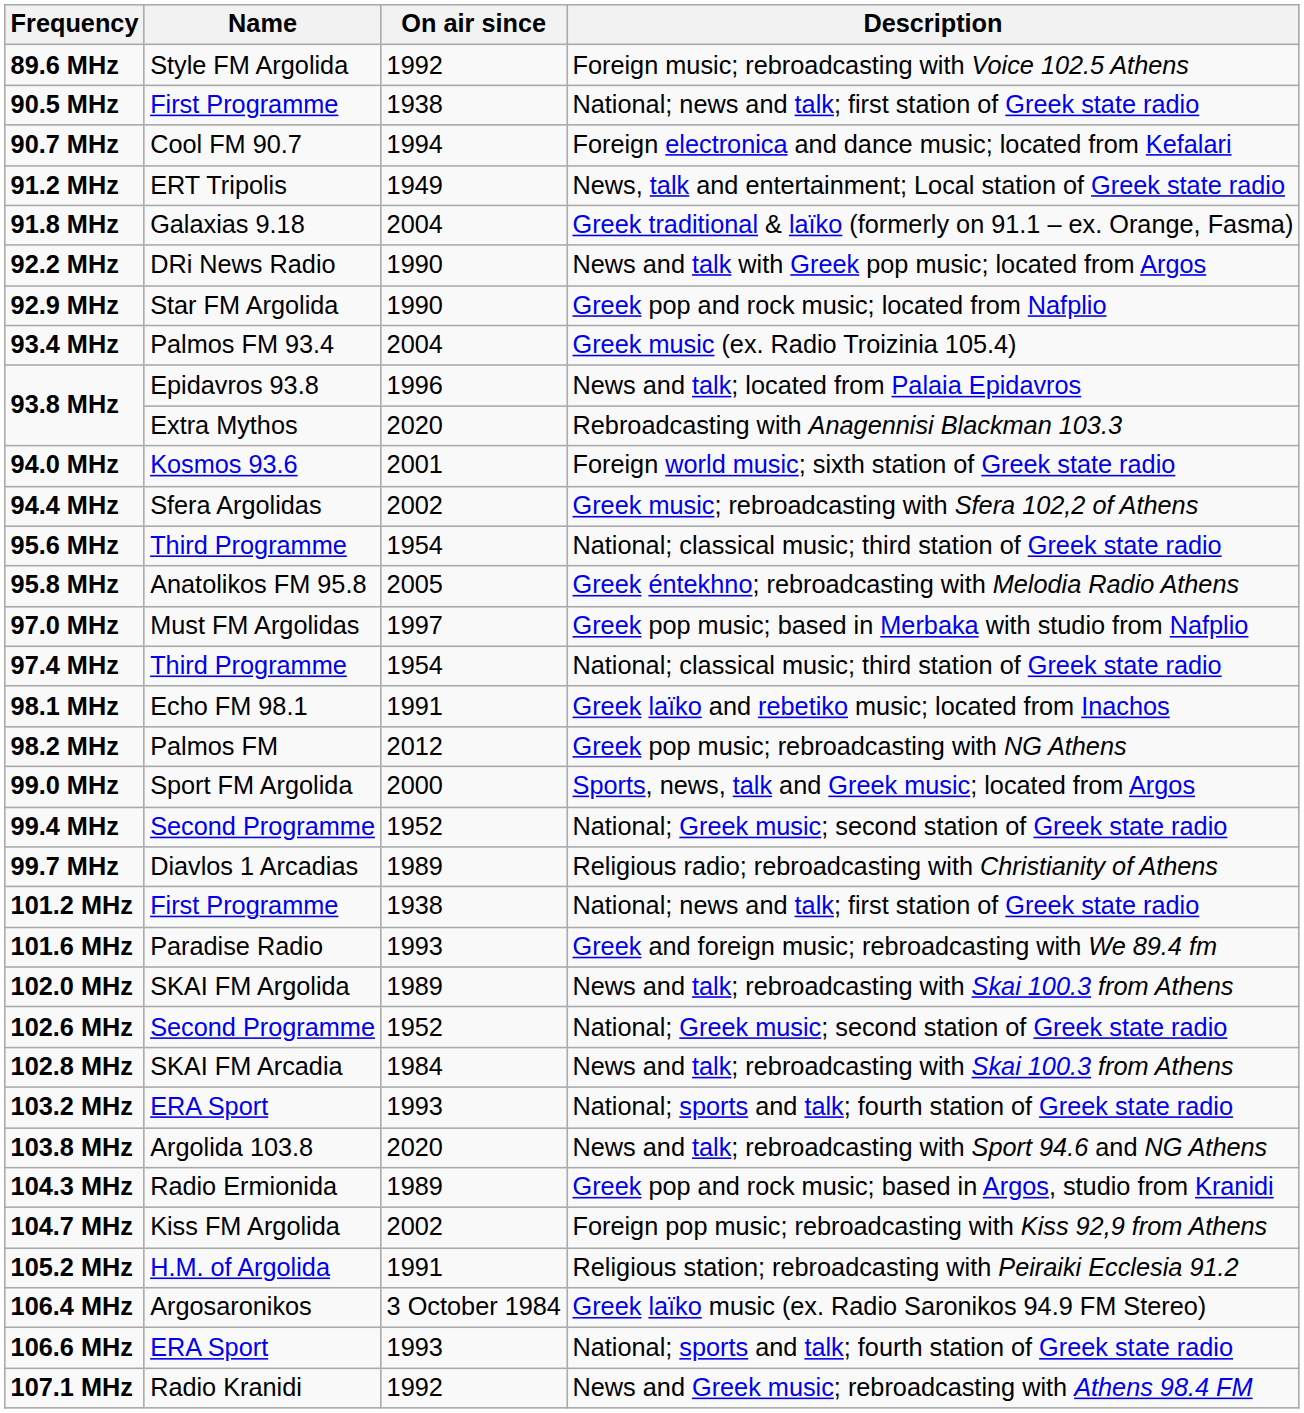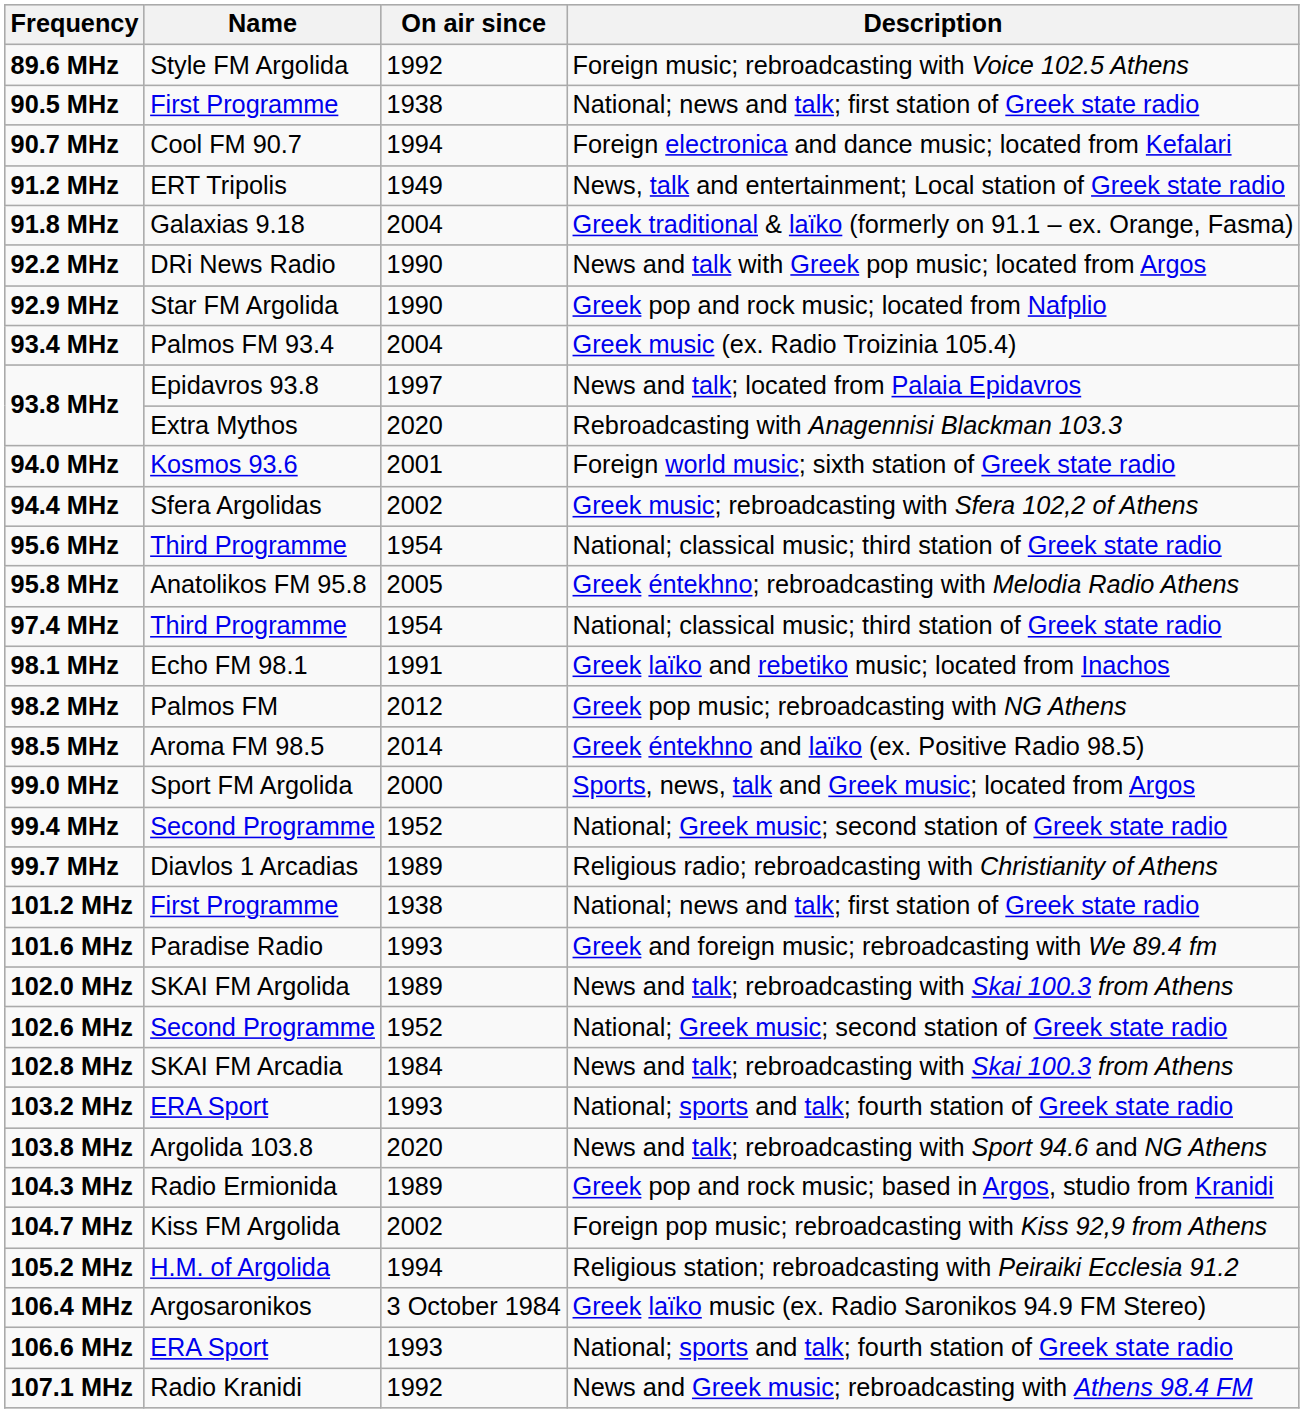 <table class="wikitable">
 <tr>
 <th>Frequency</th>
 <th>Name</th>
 <th>On air since</th>
 <th>Description</th>
 </tr>
 <tr>
 <td><strong>89.6 MHz</strong></td>
 <td>Style FM Argolida</td>
 <td>1992</td>
 <td>Foreign music; rebroadcasting with <em>Voice 102.5 Athens</em></td>
 </tr>
 <tr>
 <td><strong>90.5 MHz</strong></td>
 <td><a href='#'>First Programme</a></td>
 <td>1938</td>
 <td>National; news and <a href='#'>talk</a>; first station of <a href='#'>Greek state radio</a></td>
 </tr>
 <tr>
 <td><strong>90.7 MHz</strong></td>
 <td>Cool FM 90.7</td>
 <td>1994</td>
 <td>Foreign <a href='#'>electronica</a> and dance music; located from <a href='#'>Kefalari</a></td>
 </tr>
 <tr>
 <td><strong>91.2 MHz</strong></td>
 <td>ERT Tripolis</td>
 <td>1949</td>
 <td>News, <a href='#'>talk</a> and entertainment; Local station of <a href='#'>Greek state radio</a></td>
 </tr>
 <tr>
 <td><strong>91.8 MHz</strong></td>
 <td>Galaxias 9.18</td>
 <td>2004</td>
 <td><a href='#'>Greek traditional</a> & <a href='#'>laïko</a> (formerly on 91.1 – ex. Orange, Fasma)</td>
 </tr>
 <tr>
 <td><strong>92.2 MHz</strong></td>
 <td>DRi News Radio</td>
 <td>1990</td>
 <td>News and <a href='#'>talk</a> with <a href='#'>Greek</a> pop music; located from <a href='#'>Argos</a></td>
 </tr>
 <tr>
 <td><strong>92.9 MHz</strong></td>
 <td>Star FM Argolida</td>
 <td>1990</td>
 <td><a href='#'>Greek</a> pop and rock music; located from <a href='#'>Nafplio</a></td>
 </tr>
 <tr>
 <td><strong>93.4 MHz</strong></td>
 <td>Palmos FM 93.4</td>
 <td>2004</td>
 <td><a href='#'>Greek music</a> (ex. Radio Troizinia 105.4)</td>
 </tr>
 <tr>
 <td rowspan="2"><strong>93.8 MHz</strong></td>
 <td>Epidavros 93.8</td>
-<td>1996</td>
+<td>1997</td>
 <td>News and <a href='#'>talk</a>; located from <a href='#'>Palaia Epidavros</a></td>
 </tr>
 <tr>
 <td>Extra Mythos</td>
 <td>2020</td>
 <td>Rebroadcasting with <em>Anagennisi Blackman 103.3</em></td>
 </tr>
 <tr>
 <td><strong>94.0 MHz</strong></td>
 <td><a href='#'>Kosmos 93.6</a></td>
 <td>2001</td>
 <td>Foreign <a href='#'>world music</a>; sixth station of <a href='#'>Greek state radio</a></td>
 </tr>
 <tr>
 <td><strong>94.4 MHz</strong></td>
 <td>Sfera Argolidas</td>
 <td>2002</td>
 <td><a href='#'>Greek music</a>; rebroadcasting with <em>Sfera 102,2 of Athens</em></td>
 </tr>
 <tr>
 <td><strong>95.6 MHz</strong></td>
 <td><a href='#'>Third Programme</a></td>
 <td>1954</td>
 <td>National; classical music; third station of <a href='#'>Greek state radio</a></td>
 </tr>
 <tr>
 <td><strong>95.8 MHz</strong></td>
 <td>Anatolikos FM 95.8</td>
 <td>2005</td>
 <td><a href='#'>Greek</a> <a href='#'>éntekhno</a>; rebroadcasting with <em>Melodia Radio Athens</em></td>
 </tr>
 <tr>
-<td><strong>97.0 MHz</strong></td>
-<td>Must FM Argolidas</td>
-<td>1997</td>
-<td><a href='#'>Greek</a> pop music; based in <a href='#'>Merbaka</a> with studio from <a href='#'>Nafplio</a></td>
-</tr>
-<tr>
 <td><strong>97.4 MHz</strong></td>
 <td><a href='#'>Third Programme</a></td>
 <td>1954</td>
 <td>National; classical music; third station of <a href='#'>Greek state radio</a></td>
 </tr>
 <tr>
 <td><strong>98.1 MHz</strong></td>
 <td>Echo FM 98.1</td>
 <td>1991</td>
 <td><a href='#'>Greek</a> <a href='#'>laïko</a> and <a href='#'>rebetiko</a> music; located from <a href='#'>Inachos</a></td>
 </tr>
 <tr>
 <td><strong>98.2 MHz</strong></td>
 <td>Palmos FM</td>
 <td>2012</td>
 <td><a href='#'>Greek</a> pop music; rebroadcasting with <em>NG Athens</em></td>
+</tr>
+<tr>
+<td><strong>98.5 MHz</strong></td>
+<td>Aroma FM 98.5</td>
+<td>2014</td>
+<td><a href='#'>Greek</a> <a href='#'>éntekhno</a> and <a href='#'>laïko</a> (ex. Positive Radio 98.5)</td>
 </tr>
 <tr>
 <td><strong>99.0 MHz</strong></td>
 <td>Sport FM Argolida</td>
 <td>2000</td>
 <td><a href='#'>Sports</a>, news, <a href='#'>talk</a> and <a href='#'>Greek music</a>; located from <a href='#'>Argos</a></td>
 </tr>
 <tr>
 <td><strong>99.4 MHz</strong></td>
 <td><a href='#'>Second Programme</a></td>
 <td>1952</td>
 <td>National; <a href='#'>Greek music</a>; second station of <a href='#'>Greek state radio</a></td>
 </tr>
 <tr>
 <td><strong>99.7 MHz</strong></td>
 <td>Diavlos 1 Arcadias</td>
 <td>1989</td>
 <td>Religious radio; rebroadcasting with <em>Christianity of Athens</em></td>
 </tr>
 <tr>
 <td><strong>101.2 MHz</strong></td>
 <td><a href='#'>First Programme</a></td>
 <td>1938</td>
 <td>National; news and <a href='#'>talk</a>; first station of <a href='#'>Greek state radio</a></td>
 </tr>
 <tr>
 <td><strong>101.6 MHz</strong></td>
 <td>Paradise Radio</td>
 <td>1993</td>
 <td><a href='#'>Greek</a> and foreign music; rebroadcasting with <em>We 89.4 fm</em></td>
 </tr>
 <tr>
 <td><strong>102.0 MHz</strong></td>
 <td>SKAI FM Argolida</td>
 <td>1989</td>
 <td>News and <a href='#'>talk</a>; rebroadcasting with <em><a href='#'>Skai 100.3</a> from Athens</em></td>
 </tr>
 <tr>
 <td><strong>102.6 MHz</strong></td>
 <td><a href='#'>Second Programme</a></td>
 <td>1952</td>
 <td>National; <a href='#'>Greek music</a>; second station of <a href='#'>Greek state radio</a></td>
 </tr>
 <tr>
 <td><strong>102.8 MHz</strong></td>
 <td>SKAI FM Arcadia</td>
 <td>1984</td>
 <td>News and <a href='#'>talk</a>; rebroadcasting with <em><a href='#'>Skai 100.3</a> from Athens</em></td>
 </tr>
 <tr>
 <td><strong>103.2 MHz</strong></td>
 <td><a href='#'>ERA Sport</a></td>
 <td>1993</td>
 <td>National; <a href='#'>sports</a> and <a href='#'>talk</a>; fourth station of <a href='#'>Greek state radio</a></td>
 </tr>
 <tr>
 <td><strong>103.8 MHz</strong></td>
 <td>Argolida 103.8</td>
 <td>2020</td>
 <td>News and <a href='#'>talk</a>; rebroadcasting with <em>Sport 94.6</em> and <em>NG Athens</em></td>
 </tr>
 <tr>
 <td><strong>104.3 MHz</strong></td>
 <td>Radio Ermionida</td>
 <td>1989</td>
 <td><a href='#'>Greek</a> pop and rock music; based in <a href='#'>Argos</a>, studio from <a href='#'>Kranidi</a></td>
 </tr>
 <tr>
 <td><strong>104.7 MHz</strong></td>
 <td>Kiss FM Argolida</td>
 <td>2002</td>
 <td>Foreign pop music; rebroadcasting with <em>Kiss 92,9 from Athens</em></td>
 </tr>
 <tr>
 <td><strong>105.2 MHz</strong></td>
 <td><a href='#'>H.M. of Argolida</a></td>
-<td>1991</td>
+<td>1994</td>
 <td>Religious station; rebroadcasting with <em>Peiraiki Ecclesia 91.2</em></td>
 </tr>
 <tr>
 <td><strong>106.4 MHz</strong></td>
 <td>Argosaronikos</td>
 <td>3 October 1984</td>
 <td><a href='#'>Greek</a> <a href='#'>laïko</a> music (ex. Radio Saronikos 94.9 FM Stereo)</td>
 </tr>
 <tr>
 <td><strong>106.6 MHz</strong></td>
 <td><a href='#'>ERA Sport</a></td>
 <td>1993</td>
 <td>National; <a href='#'>sports</a> and <a href='#'>talk</a>; fourth station of <a href='#'>Greek state radio</a></td>
 </tr>
 <tr>
 <td><strong>107.1 MHz</strong></td>
 <td>Radio Kranidi</td>
 <td>1992</td>
 <td>News and <a href='#'>Greek music</a>; rebroadcasting with <em><a href='#'>Athens 98.4 FM</a></em></td>
 </tr>
 </table>
